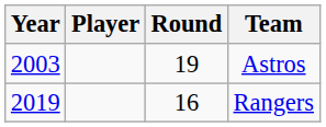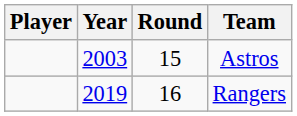 <table class="wikitable sortable" style="text-align:center">
 <tr>
+<th>Player</th>
 <th>Year</th>
-<th>Player</th>
 <th>Round</th>
 <th>Team</th>
 </tr>
 <tr>
+<td></td>
 <td><a href='#'>2003</a></td>
-<td></td>
-<td>19</td>
+<td>15</td>
 <td><a href='#'>Astros</a></td>
 </tr>
 <tr>
+<td></td>
 <td><a href='#'>2019</a></td>
-<td></td>
 <td>16</td>
 <td><a href='#'>Rangers</a></td>
 </tr>
 </table>
